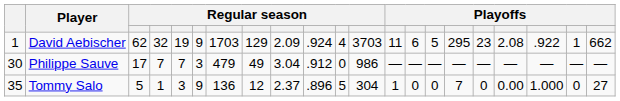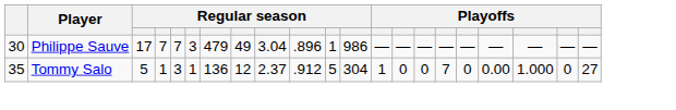 <table class="wikitable plainrowheaders" style="text-align:center;">
 <tr>
 <th scope="col" rowspan="2"></th>
 <th scope="col" rowspan="2">Player</th>
 <th scope=colgroup colspan=10>Regular season</th>
 <th scope=colgroup colspan=9>Playoffs</th>
 </tr>
 <tr>
 <th scope="col"></th>
 <th scope="col"></th>
 <th scope="col"></th>
 <th scope="col"></th>
 <th scope="col"></th>
 <th scope="col"></th>
 <th scope="col"></th>
 <th scope="col"></th>
 <th scope="col"></th>
 <th scope="col"></th>
 <th scope="col"></th>
 <th scope="col"></th>
 <th scope="col"></th>
 <th scope="col"></th>
 <th scope="col"></th>
 <th scope="col"></th>
 <th scope="col"></th>
 <th scope="col"></th>
 <th scope="col"></th>
 </tr>
 <tr>
-<td scope="row">1</td>
-<td align="left"><a href='#'>David Aebischer</a></td>
-<td>62</td>
-<td>32</td>
-<td>19</td>
-<td>9</td>
-<td>1703</td>
-<td>129</td>
-<td>2.09</td>
-<td>.924</td>
-<td>4</td>
-<td>3703</td>
-<td>11</td>
-<td>6</td>
-<td>5</td>
-<td>295</td>
-<td>23</td>
-<td>2.08</td>
-<td>.922</td>
-<td>1</td>
-<td>662</td>
-</tr>
-<tr>
 <td scope="row">30</td>
 <td align="left"><a href='#'>Philippe Sauve</a></td>
 <td>17</td>
 <td>7</td>
 <td>7</td>
 <td>3</td>
 <td>479</td>
 <td>49</td>
 <td>3.04</td>
-<td>.912</td>
-<td>0</td>
+<td>.896</td>
+<td>1</td>
 <td>986</td>
 <td>—</td>
 <td>—</td>
 <td>—</td>
 <td>—</td>
 <td>—</td>
 <td>—</td>
 <td>—</td>
 <td>—</td>
 <td>—</td>
 </tr>
 <tr>
 <td scope="row">35</td>
 <td align="left"><a href='#'>Tommy Salo</a></td>
 <td>5</td>
 <td>1</td>
 <td>3</td>
-<td>9</td>
+<td>1</td>
 <td>136</td>
 <td>12</td>
 <td>2.37</td>
-<td>.896</td>
+<td>.912</td>
 <td>5</td>
 <td>304</td>
 <td>1</td>
 <td>0</td>
 <td>0</td>
 <td>7</td>
 <td>0</td>
 <td>0.00</td>
 <td>1.000</td>
 <td>0</td>
 <td>27</td>
 </tr>
 </table>
